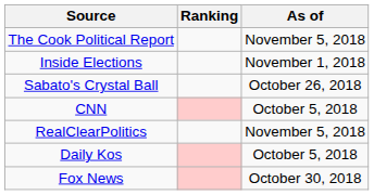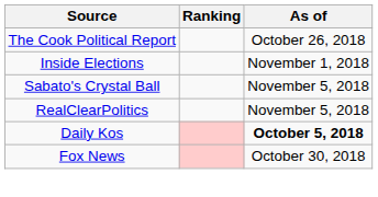 <table class="wikitable" style="text-align:center">
 <tr>
 <th>Source</th>
 <th>Ranking</th>
 <th>As of</th>
 </tr>
 <tr>
 <td><a href='#'>The Cook Political Report</a></td>
 <td></td>
-<td>November 5, 2018</td>
+<td>October 26, 2018</td>
 </tr>
 <tr>
 <td><a href='#'>Inside Elections</a></td>
 <td></td>
 <td>November 1, 2018</td>
 </tr>
 <tr>
 <td><a href='#'>Sabato's Crystal Ball</a></td>
 <td></td>
-<td>October 26, 2018</td>
-</tr>
-<tr>
-<td><a href='#'>CNN</a></td>
-<td style="background:#fcc"></td>
-<td>October 5, 2018</td>
+<td>November 5, 2018</td>
 </tr>
 <tr>
 <td><a href='#'>RealClearPolitics</a></td>
 <td></td>
 <td>November 5, 2018</td>
 </tr>
 <tr>
 <td><a href='#'>Daily Kos</a></td>
 <td style="background:#fcc"></td>
-<td>October 5, 2018</td>
+<td><strong>October 5, 2018</strong></td>
 </tr>
 <tr>
 <td><a href='#'>Fox News</a></td>
 <td style="background:#fcc"></td>
 <td>October 30, 2018</td>
 </tr>
 </table>
